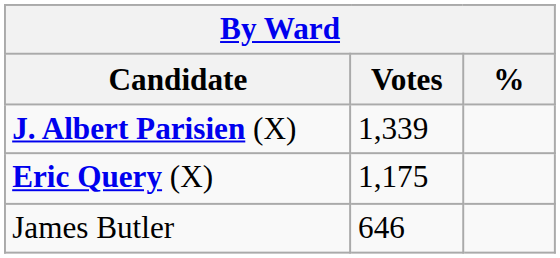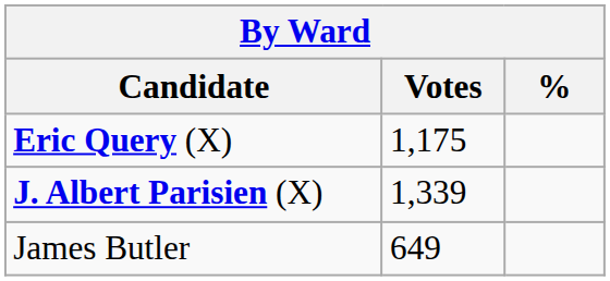 <table class="wikitable">
 <tr>
 <th colspan="3"><a href='#'>By Ward</a></th>
 </tr>
 <tr>
 <th style="width: 170px">Candidate</th>
 <th style="width: 50px">Votes</th>
 <th style="width: 40px">%</th>
 </tr>
 <tr>
+<td><strong><a href='#'>Eric Query</a></strong> (X)</td>
+<td>1,175</td>
+<td></td>
+</tr>
+<tr>
 <td><strong><a href='#'>J. Albert Parisien</a></strong> (X)</td>
 <td>1,339</td>
 <td></td>
 </tr>
 <tr>
-<td><strong><a href='#'>Eric Query</a></strong> (X)</td>
-<td>1,175</td>
-<td></td>
-</tr>
-<tr>
 <td>James Butler</td>
-<td>646</td>
+<td>649</td>
 <td></td>
 </tr>
 </table>
